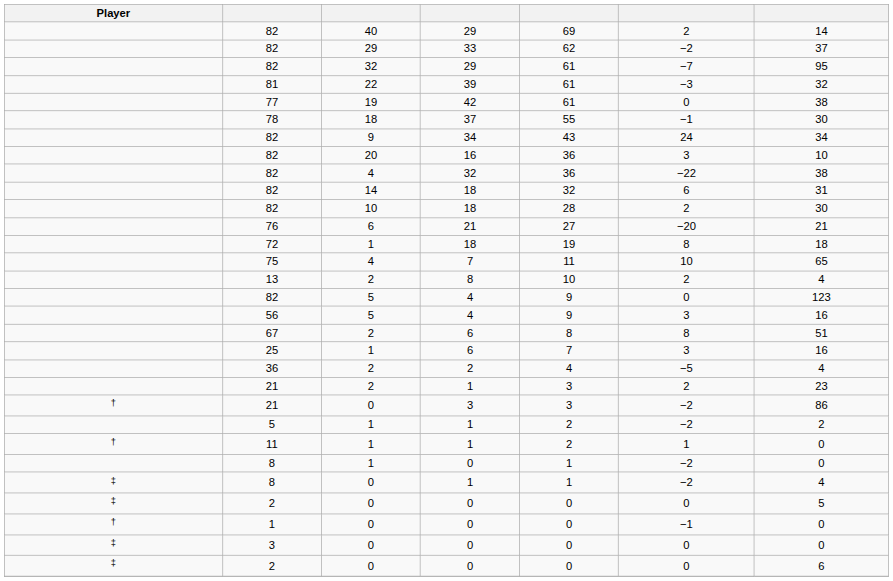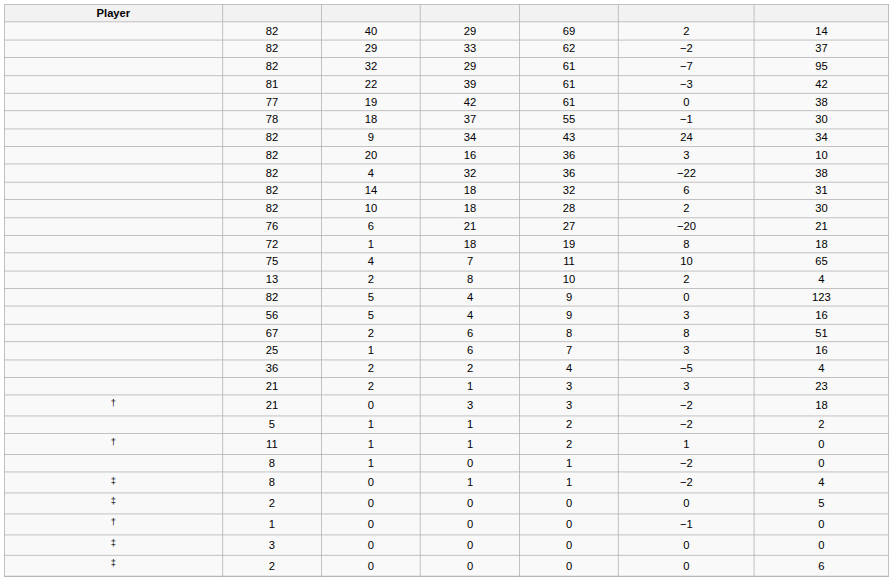 <table class="wikitable sortable" style="width:100%; text-align:center;">
 <tr>
 <th>Player</th>
 <th></th>
 <th></th>
 <th></th>
 <th></th>
 <th data-sort-type="number"></th>
 <th></th>
 </tr>
 <tr>
 <td></td>
 <td>82</td>
 <td>40</td>
 <td>29</td>
 <td>69</td>
 <td>2</td>
 <td>14</td>
 </tr>
 <tr>
 <td></td>
 <td>82</td>
 <td>29</td>
 <td>33</td>
 <td>62</td>
 <td>−2</td>
 <td>37</td>
 </tr>
 <tr>
 <td></td>
 <td>82</td>
 <td>32</td>
 <td>29</td>
 <td>61</td>
 <td>−7</td>
 <td>95</td>
 </tr>
 <tr>
 <td></td>
 <td>81</td>
 <td>22</td>
 <td>39</td>
 <td>61</td>
 <td>−3</td>
-<td>32</td>
+<td>42</td>
 </tr>
 <tr>
 <td></td>
 <td>77</td>
 <td>19</td>
 <td>42</td>
 <td>61</td>
 <td>0</td>
 <td>38</td>
 </tr>
 <tr>
 <td></td>
 <td>78</td>
 <td>18</td>
 <td>37</td>
 <td>55</td>
 <td>−1</td>
 <td>30</td>
 </tr>
 <tr>
 <td></td>
 <td>82</td>
 <td>9</td>
 <td>34</td>
 <td>43</td>
 <td>24</td>
 <td>34</td>
 </tr>
 <tr>
 <td></td>
 <td>82</td>
 <td>20</td>
 <td>16</td>
 <td>36</td>
 <td>3</td>
 <td>10</td>
 </tr>
 <tr>
 <td></td>
 <td>82</td>
 <td>4</td>
 <td>32</td>
 <td>36</td>
 <td>−22</td>
 <td>38</td>
 </tr>
 <tr>
 <td></td>
 <td>82</td>
 <td>14</td>
 <td>18</td>
 <td>32</td>
 <td>6</td>
 <td>31</td>
 </tr>
 <tr>
 <td></td>
 <td>82</td>
 <td>10</td>
 <td>18</td>
 <td>28</td>
 <td>2</td>
 <td>30</td>
 </tr>
 <tr>
 <td></td>
 <td>76</td>
 <td>6</td>
 <td>21</td>
 <td>27</td>
 <td>−20</td>
 <td>21</td>
 </tr>
 <tr>
 <td></td>
 <td>72</td>
 <td>1</td>
 <td>18</td>
 <td>19</td>
 <td>8</td>
 <td>18</td>
 </tr>
 <tr>
 <td></td>
 <td>75</td>
 <td>4</td>
 <td>7</td>
 <td>11</td>
 <td>10</td>
 <td>65</td>
 </tr>
 <tr>
 <td></td>
 <td>13</td>
 <td>2</td>
 <td>8</td>
 <td>10</td>
 <td>2</td>
 <td>4</td>
 </tr>
 <tr>
 <td></td>
 <td>82</td>
 <td>5</td>
 <td>4</td>
 <td>9</td>
 <td>0</td>
 <td>123</td>
 </tr>
 <tr>
 <td></td>
 <td>56</td>
 <td>5</td>
 <td>4</td>
 <td>9</td>
 <td>3</td>
 <td>16</td>
 </tr>
 <tr>
 <td></td>
 <td>67</td>
 <td>2</td>
 <td>6</td>
 <td>8</td>
 <td>8</td>
 <td>51</td>
 </tr>
 <tr>
 <td></td>
 <td>25</td>
 <td>1</td>
 <td>6</td>
 <td>7</td>
 <td>3</td>
 <td>16</td>
 </tr>
 <tr>
 <td></td>
 <td>36</td>
 <td>2</td>
 <td>2</td>
 <td>4</td>
 <td>−5</td>
 <td>4</td>
 </tr>
 <tr>
 <td></td>
 <td>21</td>
 <td>2</td>
 <td>1</td>
 <td>3</td>
-<td>2</td>
+<td>3</td>
 <td>23</td>
 </tr>
 <tr>
 <td><sup>†</sup></td>
 <td>21</td>
 <td>0</td>
 <td>3</td>
 <td>3</td>
 <td>−2</td>
-<td>86</td>
+<td>18</td>
 </tr>
 <tr>
 <td></td>
 <td>5</td>
 <td>1</td>
 <td>1</td>
 <td>2</td>
 <td>−2</td>
 <td>2</td>
 </tr>
 <tr>
 <td><sup>†</sup></td>
 <td>11</td>
 <td>1</td>
 <td>1</td>
 <td>2</td>
 <td>1</td>
 <td>0</td>
 </tr>
 <tr>
 <td></td>
 <td>8</td>
 <td>1</td>
 <td>0</td>
 <td>1</td>
 <td>−2</td>
 <td>0</td>
 </tr>
 <tr>
 <td><sup>‡</sup></td>
 <td>8</td>
 <td>0</td>
 <td>1</td>
 <td>1</td>
 <td>−2</td>
 <td>4</td>
 </tr>
 <tr>
 <td><sup>‡</sup></td>
 <td>2</td>
 <td>0</td>
 <td>0</td>
 <td>0</td>
 <td>0</td>
 <td>5</td>
 </tr>
 <tr>
 <td><sup>†</sup></td>
 <td>1</td>
 <td>0</td>
 <td>0</td>
 <td>0</td>
 <td>−1</td>
 <td>0</td>
 </tr>
 <tr>
 <td><sup>‡</sup></td>
 <td>3</td>
 <td>0</td>
 <td>0</td>
 <td>0</td>
 <td>0</td>
 <td>0</td>
 </tr>
 <tr>
 <td><sup>‡</sup></td>
 <td>2</td>
 <td>0</td>
 <td>0</td>
 <td>0</td>
 <td>0</td>
 <td>6</td>
 </tr>
 <tr>
 </tr>
 </table>
